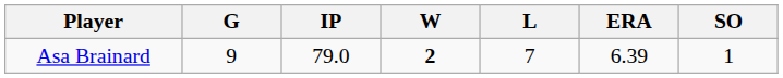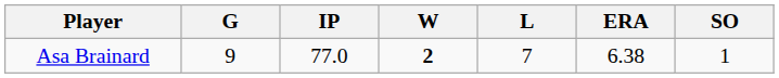 <table class="wikitable sortable">
 <tr>
 <th bgcolor="#DDDDFF" width="16%">Player</th>
 <th bgcolor="#DDDDFF" width="9%">G</th>
 <th bgcolor="#DDDDFF" width="9%">IP</th>
 <th bgcolor="#DDDDFF" width="9%">W</th>
 <th bgcolor="#DDDDFF" width="9%">L</th>
 <th bgcolor="#DDDDFF" width="9%">ERA</th>
 <th bgcolor="#DDDDFF" width="9%">SO</th>
 </tr>
 <tr align=center>
 <td><a href='#'>Asa Brainard</a></td>
 <td>9</td>
-<td>79.0</td>
+<td>77.0</td>
 <td><strong>2</strong></td>
 <td>7</td>
-<td>6.39</td>
+<td>6.38</td>
 <td>1</td>
 </tr>
 </table>
